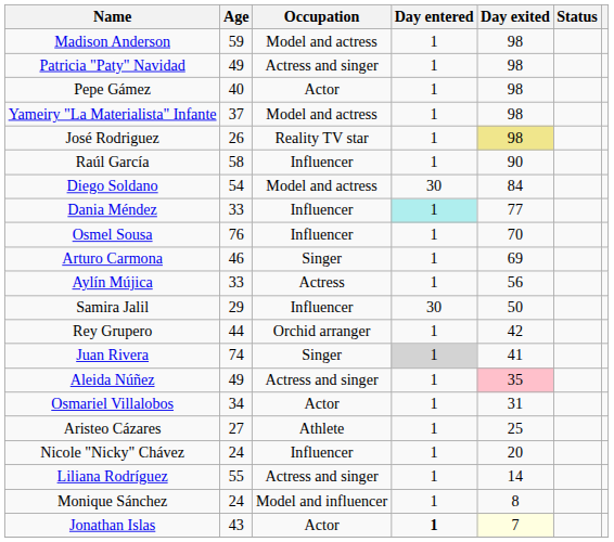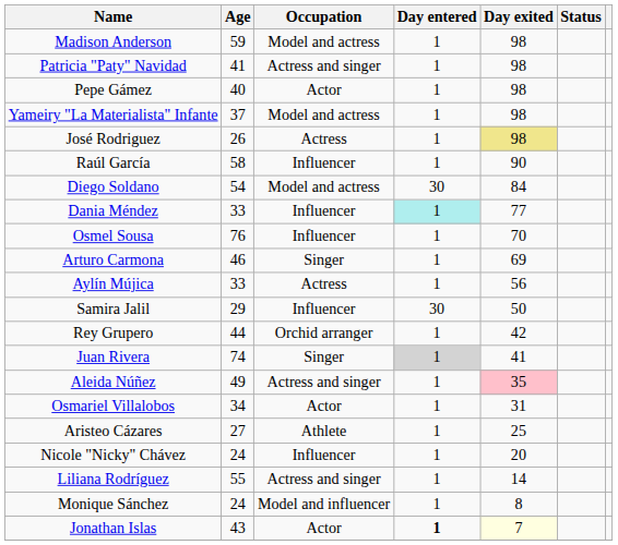 <table class="wikitable sortable" style="text-align:center;">
 <tr>
 <th>Name</th>
 <th>Age</th>
 <th>Occupation</th>
 <th>Day entered</th>
 <th>Day exited</th>
 <th>Status</th>
 <th></th>
 </tr>
 <tr>
 <td><a href='#'>Madison Anderson</a></td>
 <td>59</td>
 <td>Model and actress</td>
 <td>1</td>
 <td>98</td>
 <td></td>
 <td></td>
 </tr>
 <tr>
 <td><a href='#'>Patricia "Paty" Navidad</a></td>
-<td>49</td>
+<td>41</td>
 <td>Actress and singer</td>
 <td>1</td>
 <td>98</td>
 <td></td>
 <td></td>
 </tr>
 <tr>
 <td>Pepe Gámez</td>
 <td>40</td>
 <td>Actor</td>
 <td>1</td>
 <td>98</td>
 <td></td>
 <td></td>
 </tr>
 <tr>
 <td><a href='#'>Yameiry "La Materialista" Infante</a></td>
 <td>37</td>
 <td>Model and actress</td>
 <td>1</td>
 <td>98</td>
 <td></td>
 <td></td>
 </tr>
 <tr>
 <td>José Rodriguez</td>
 <td>26</td>
-<td>Reality TV star</td>
+<td>Actress</td>
 <td>1</td>
 <td style="background: khaki;">98</td>
 <td></td>
 <td></td>
 </tr>
 <tr>
 <td>Raúl García</td>
 <td>58</td>
 <td>Influencer</td>
 <td>1</td>
 <td>90</td>
 <td></td>
 <td></td>
 </tr>
 <tr>
 <td><a href='#'>Diego Soldano</a></td>
 <td>54</td>
 <td>Model and actress</td>
 <td>30</td>
 <td>84</td>
 <td></td>
 <td></td>
 </tr>
 <tr>
 <td><a href='#'>Dania Méndez</a></td>
 <td>33</td>
 <td>Influencer</td>
 <td style="background: paleturquoise;">1</td>
 <td>77</td>
 <td></td>
 <td></td>
 </tr>
 <tr>
 <td><a href='#'>Osmel Sousa</a></td>
 <td>76</td>
 <td>Influencer</td>
 <td>1</td>
 <td>70</td>
 <td></td>
 <td></td>
 </tr>
 <tr>
 <td><a href='#'>Arturo Carmona</a></td>
 <td>46</td>
 <td>Singer</td>
 <td>1</td>
 <td>69</td>
 <td></td>
 <td></td>
 </tr>
 <tr>
 <td><a href='#'>Aylín Mújica</a></td>
 <td>33</td>
 <td>Actress</td>
 <td>1</td>
 <td>56</td>
 <td></td>
 <td></td>
 </tr>
 <tr>
 <td>Samira Jalil</td>
 <td>29</td>
 <td>Influencer</td>
 <td>30</td>
 <td>50</td>
 <td></td>
 <td></td>
 </tr>
 <tr>
 <td>Rey Grupero</td>
 <td>44</td>
 <td>Orchid arranger</td>
 <td>1</td>
 <td>42</td>
 <td></td>
 <td></td>
 </tr>
 <tr>
 <td><a href='#'>Juan Rivera</a></td>
 <td>74</td>
 <td>Singer</td>
 <td style="background: lightgrey;">1</td>
 <td>41</td>
 <td></td>
 <td></td>
 </tr>
 <tr>
 <td><a href='#'>Aleida Núñez</a></td>
 <td>49</td>
 <td>Actress and singer</td>
 <td>1</td>
 <td style="background: pink;">35</td>
 <td></td>
 <td></td>
 </tr>
 <tr>
 <td><a href='#'>Osmariel Villalobos</a></td>
 <td>34</td>
 <td>Actor</td>
 <td>1</td>
 <td>31</td>
 <td></td>
 <td></td>
 </tr>
 <tr>
 <td>Aristeo Cázares</td>
 <td>27</td>
 <td>Athlete</td>
 <td>1</td>
 <td>25</td>
 <td></td>
 <td></td>
 </tr>
 <tr>
 <td>Nicole "Nicky" Chávez</td>
 <td>24</td>
 <td>Influencer</td>
 <td>1</td>
 <td>20</td>
 <td></td>
 <td></td>
 </tr>
 <tr>
 <td><a href='#'>Liliana Rodríguez</a></td>
 <td>55</td>
 <td>Actress and singer</td>
 <td>1</td>
 <td>14</td>
 <td></td>
 <td></td>
 </tr>
 <tr>
 <td>Monique Sánchez</td>
 <td>24</td>
 <td>Model and influencer</td>
 <td>1</td>
 <td>8</td>
 <td></td>
 <td></td>
 </tr>
 <tr>
 <td><a href='#'>Jonathan Islas</a></td>
 <td>43</td>
 <td>Actor</td>
 <td><strong>1</strong></td>
 <td style="background: lightyellow;">7</td>
 <td></td>
 <td></td>
 </tr>
 <tr>
 </tr>
 </table>
